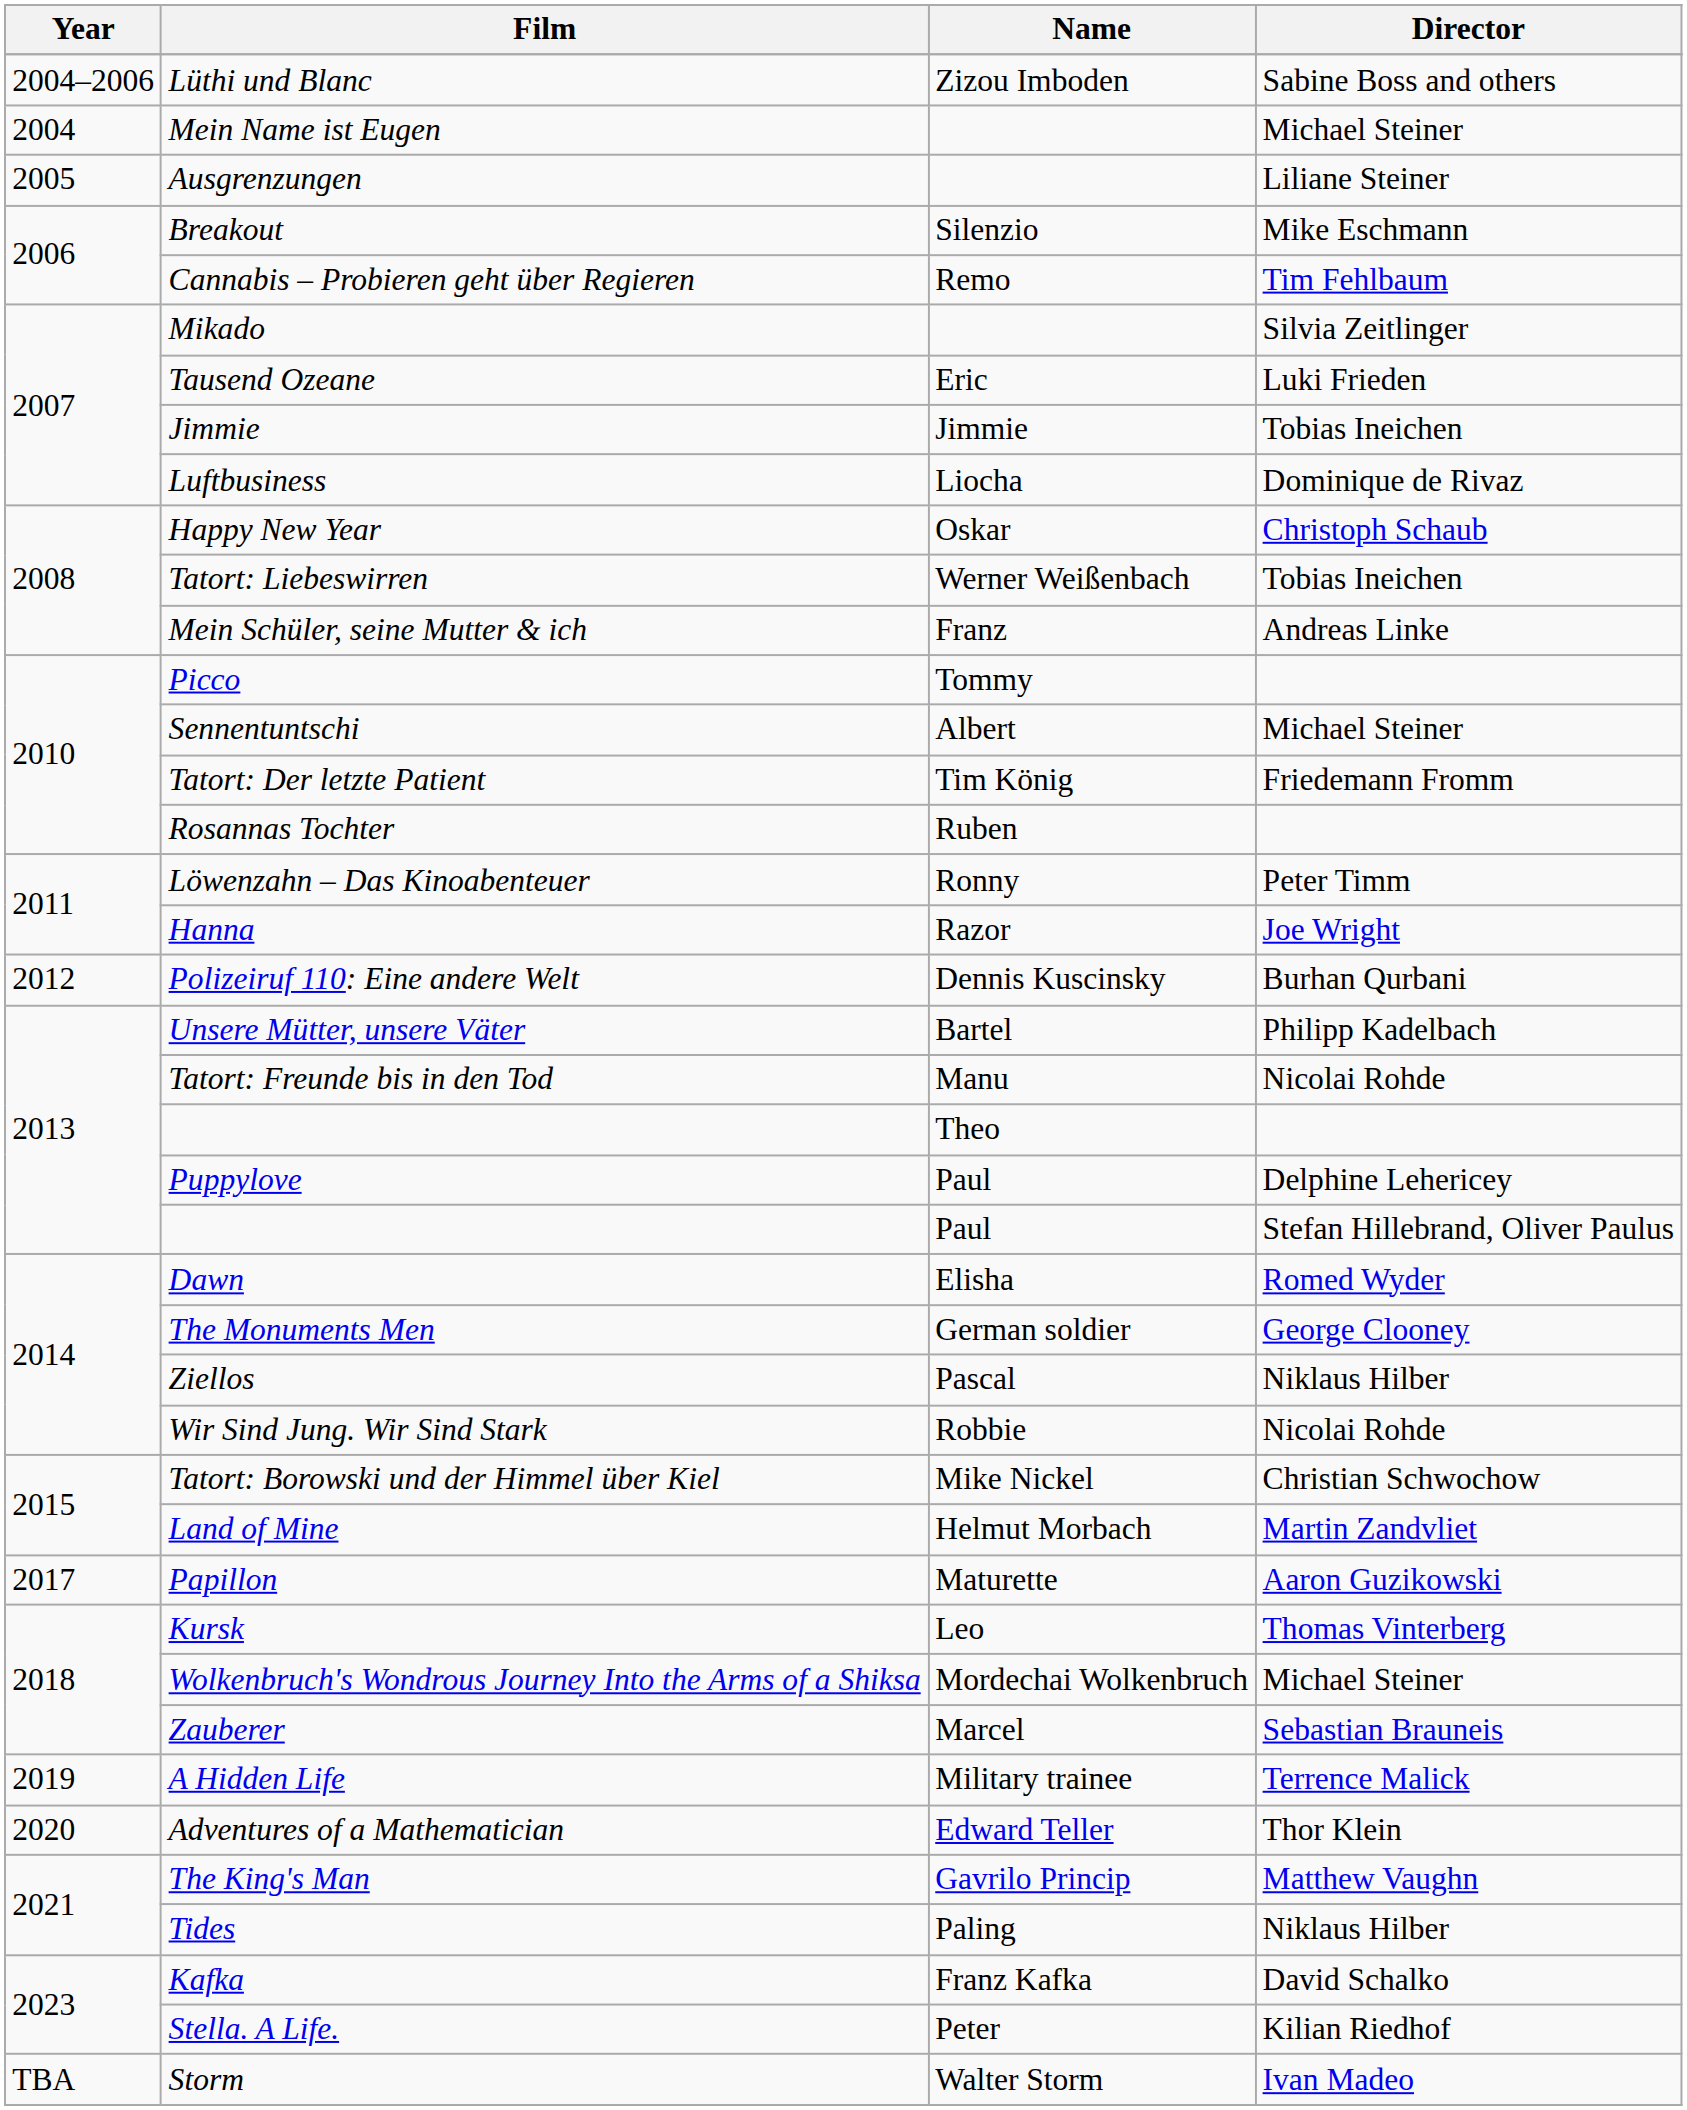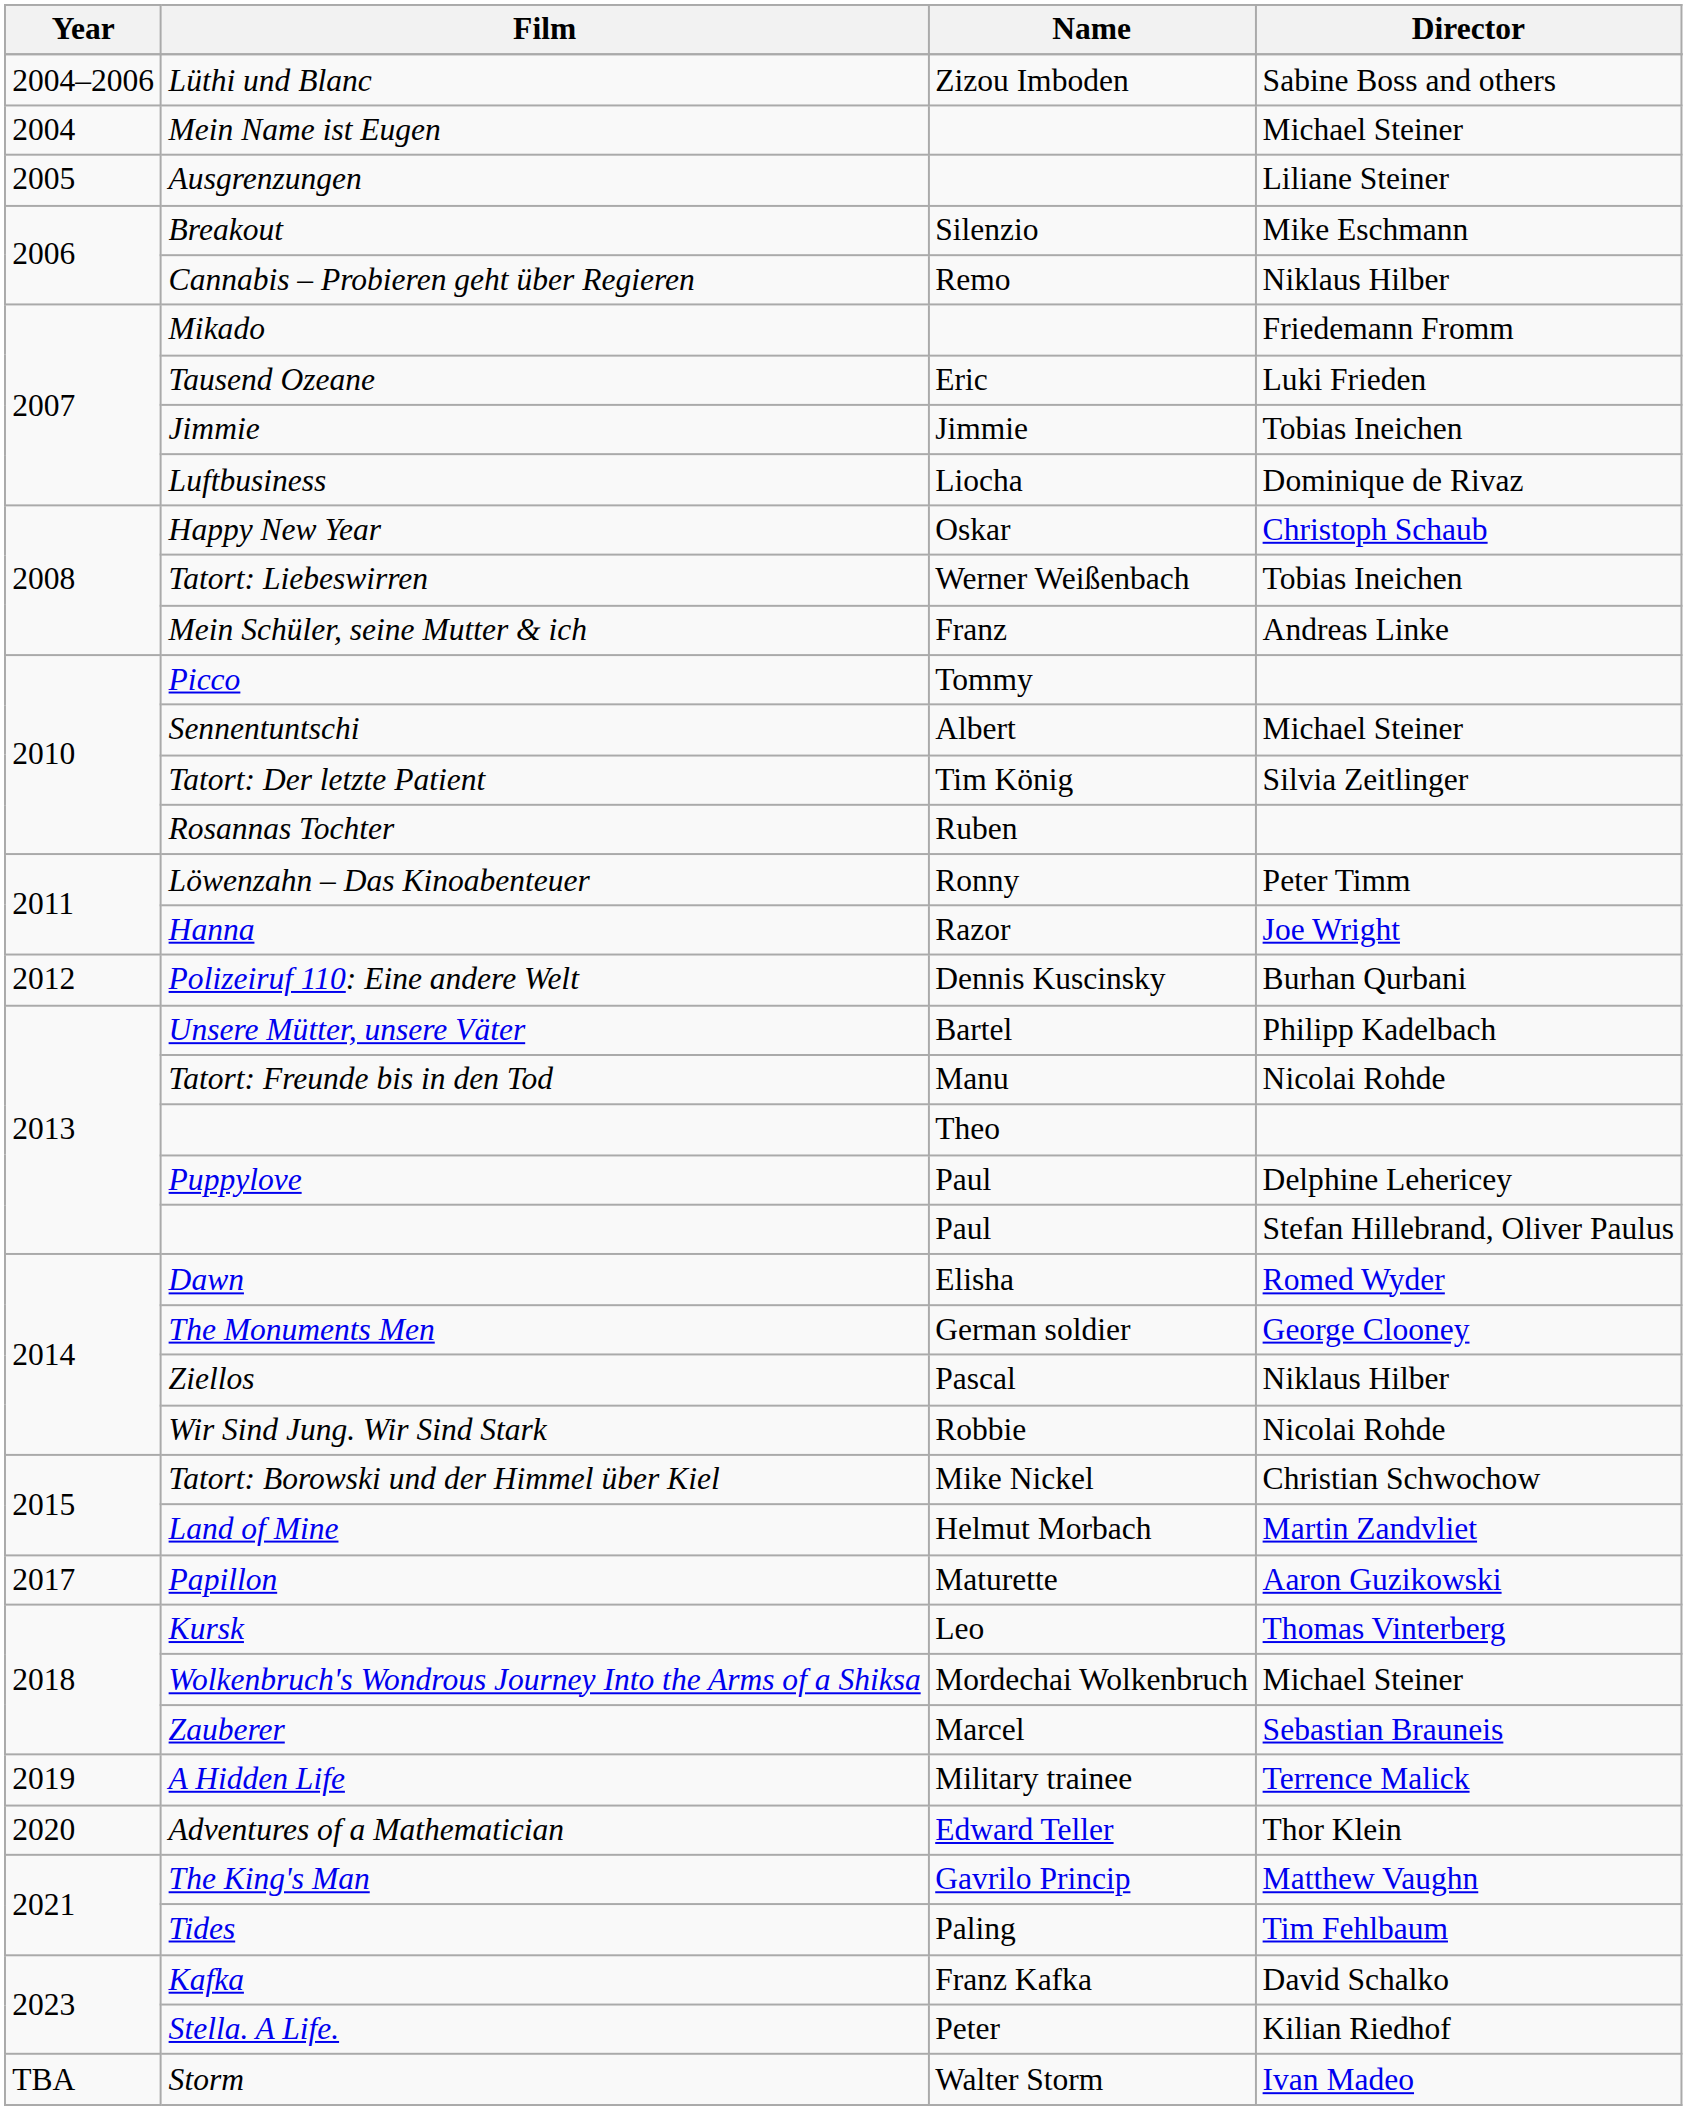 <table class="wikitable">
 <tr>
 <th>Year</th>
 <th>Film</th>
 <th>Name</th>
 <th>Director</th>
 </tr>
 <tr class="hintergrundfarbe5">
 </tr>
 <tr>
 <td>2004–2006</td>
 <td><em>Lüthi und Blanc</em></td>
 <td>Zizou Imboden</td>
 <td>Sabine Boss and others</td>
 </tr>
 <tr>
 <td>2004</td>
 <td><em>Mein Name ist Eugen</em></td>
 <td></td>
 <td>Michael Steiner</td>
 </tr>
 <tr>
 <td>2005</td>
 <td><em>Ausgrenzungen</em></td>
 <td></td>
 <td>Liliane Steiner</td>
 </tr>
 <tr>
 <td rowspan=2>2006</td>
 <td><em>Breakout</em></td>
 <td>Silenzio</td>
 <td>Mike Eschmann</td>
 </tr>
 <tr>
 <td><em>Cannabis – Probieren geht über Regieren</em></td>
 <td>Remo</td>
-<td><a href='#'>Tim Fehlbaum</a></td>
+<td>Niklaus Hilber</td>
 </tr>
 <tr>
 <td rowspan=4>2007</td>
 <td><em>Mikado</em></td>
 <td></td>
-<td>Silvia Zeitlinger</td>
+<td>Friedemann Fromm</td>
 </tr>
 <tr>
 <td><em>Tausend Ozeane</em></td>
 <td>Eric</td>
 <td>Luki Frieden</td>
 </tr>
 <tr>
 <td><em>Jimmie</em></td>
 <td>Jimmie</td>
 <td>Tobias Ineichen</td>
 </tr>
 <tr>
 <td><em>Luftbusiness</em></td>
 <td>Liocha</td>
 <td>Dominique de Rivaz</td>
 </tr>
 <tr>
 <td rowspan=3>2008</td>
 <td><em>Happy New Year</em></td>
 <td>Oskar</td>
 <td><a href='#'>Christoph Schaub</a></td>
 </tr>
 <tr>
 <td><em>Tatort: Liebeswirren</em></td>
 <td>Werner Weißenbach</td>
 <td>Tobias Ineichen</td>
 </tr>
 <tr>
 <td><em>Mein Schüler, seine Mutter & ich</em></td>
 <td>Franz</td>
 <td>Andreas Linke</td>
 </tr>
 <tr>
 <td rowspan=4>2010</td>
 <td><em><a href='#'>Picco</a></em></td>
 <td>Tommy</td>
 <td></td>
 </tr>
 <tr>
 <td><em>Sennentuntschi</em></td>
 <td>Albert</td>
 <td>Michael Steiner</td>
 </tr>
 <tr>
 <td><em>Tatort: Der letzte Patient</em></td>
 <td>Tim König</td>
-<td>Friedemann Fromm</td>
+<td>Silvia Zeitlinger</td>
 </tr>
 <tr>
 <td><em>Rosannas Tochter</em></td>
 <td>Ruben</td>
 <td></td>
 </tr>
 <tr>
 <td rowspan=2>2011</td>
 <td><em>Löwenzahn – Das Kinoabenteuer</em></td>
 <td>Ronny</td>
 <td>Peter Timm</td>
 </tr>
 <tr>
 <td><em><a href='#'>Hanna</a></em></td>
 <td>Razor</td>
 <td><a href='#'>Joe Wright</a></td>
 </tr>
 <tr>
 <td>2012</td>
 <td><em><a href='#'>Polizeiruf 110</a>: Eine andere Welt</em></td>
 <td>Dennis Kuscinsky</td>
 <td>Burhan Qurbani</td>
 </tr>
 <tr>
 <td rowspan=5>2013</td>
 <td><em><a href='#'>Unsere Mütter, unsere Väter</a></em></td>
 <td>Bartel</td>
 <td>Philipp Kadelbach</td>
 </tr>
 <tr>
 <td><em>Tatort: Freunde bis in den Tod</em></td>
 <td>Manu</td>
 <td>Nicolai Rohde</td>
 </tr>
 <tr>
 <td><em></em></td>
 <td>Theo</td>
 <td></td>
 </tr>
 <tr>
 <td><em><a href='#'>Puppylove</a></em></td>
 <td>Paul</td>
 <td>Delphine Lehericey</td>
 </tr>
 <tr>
 <td><em></em></td>
 <td>Paul</td>
 <td>Stefan Hillebrand, Oliver Paulus</td>
 </tr>
 <tr>
 <td rowspan=4>2014</td>
 <td><em><a href='#'>Dawn</a></em></td>
 <td>Elisha</td>
 <td><a href='#'>Romed Wyder</a></td>
 </tr>
 <tr>
 <td><em><a href='#'>The Monuments Men</a></em></td>
 <td>German soldier</td>
 <td><a href='#'>George Clooney</a></td>
 </tr>
 <tr>
 <td><em>Ziellos</em></td>
 <td>Pascal</td>
 <td>Niklaus Hilber</td>
 </tr>
 <tr>
 <td><em>Wir Sind Jung. Wir Sind Stark</em></td>
 <td>Robbie</td>
 <td>Nicolai Rohde</td>
 </tr>
 <tr>
 <td rowspan=2>2015</td>
 <td><em>Tatort: Borowski und der Himmel über Kiel</em></td>
 <td>Mike Nickel</td>
 <td>Christian Schwochow</td>
 </tr>
 <tr>
 <td><em><a href='#'>Land of Mine</a></em></td>
 <td>Helmut Morbach</td>
 <td><a href='#'>Martin Zandvliet</a></td>
 </tr>
 <tr>
 <td>2017</td>
 <td><em><a href='#'>Papillon</a></em></td>
 <td>Maturette</td>
 <td><a href='#'>Aaron Guzikowski</a></td>
 </tr>
 <tr>
 <td rowspan=3>2018</td>
 <td><em><a href='#'>Kursk</a></em></td>
 <td>Leo</td>
 <td><a href='#'>Thomas Vinterberg</a></td>
 </tr>
 <tr>
 <td><em><a href='#'>Wolkenbruch's Wondrous Journey Into the Arms of a Shiksa</a></em></td>
 <td>Mordechai Wolkenbruch</td>
 <td>Michael Steiner</td>
 </tr>
 <tr>
 <td><em><a href='#'>Zauberer</a></em></td>
 <td>Marcel</td>
 <td><a href='#'>Sebastian Brauneis</a></td>
 </tr>
 <tr>
 <td>2019</td>
 <td><em><a href='#'>A Hidden Life</a></em></td>
 <td>Military trainee</td>
 <td><a href='#'>Terrence Malick</a></td>
 </tr>
 <tr>
 <td>2020</td>
 <td><em>Adventures of a Mathematician</em></td>
 <td><a href='#'>Edward Teller</a></td>
 <td>Thor Klein</td>
 </tr>
 <tr>
 <td rowspan=2>2021</td>
 <td><em><a href='#'>The King's Man</a></em></td>
 <td><a href='#'>Gavrilo Princip</a></td>
 <td><a href='#'>Matthew Vaughn</a></td>
 </tr>
 <tr>
 <td><em><a href='#'>Tides</a></em></td>
 <td>Paling</td>
-<td>Niklaus Hilber</td>
+<td><a href='#'>Tim Fehlbaum</a></td>
 </tr>
 <tr>
 <td rowspan=2>2023</td>
 <td><em><a href='#'>Kafka</a></em></td>
 <td>Franz Kafka</td>
 <td>David Schalko</td>
 </tr>
 <tr>
 <td><em><a href='#'>Stella. A Life.</a></em></td>
 <td>Peter</td>
 <td>Kilian Riedhof</td>
 </tr>
 <tr>
 <td>TBA</td>
 <td><em>Storm</em></td>
 <td>Walter Storm</td>
 <td><a href='#'>Ivan Madeo</a></td>
 </tr>
 </table>
